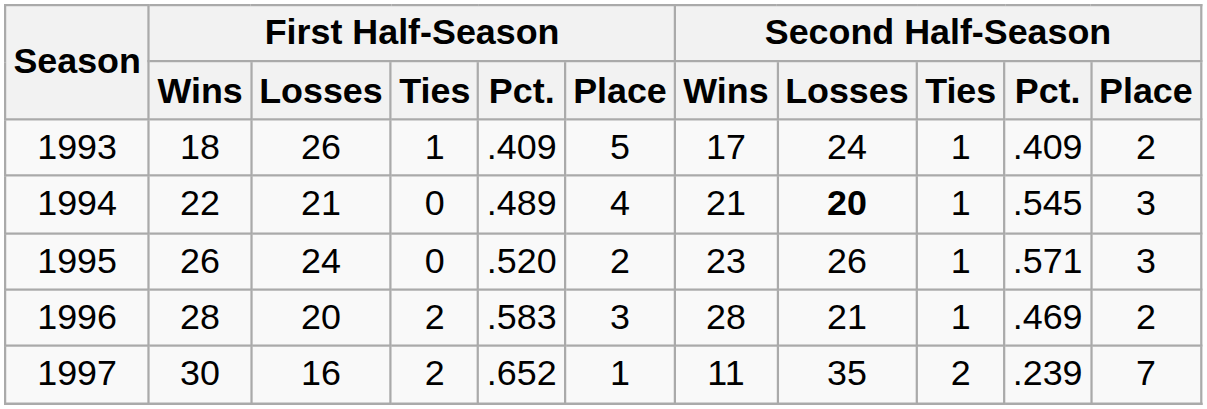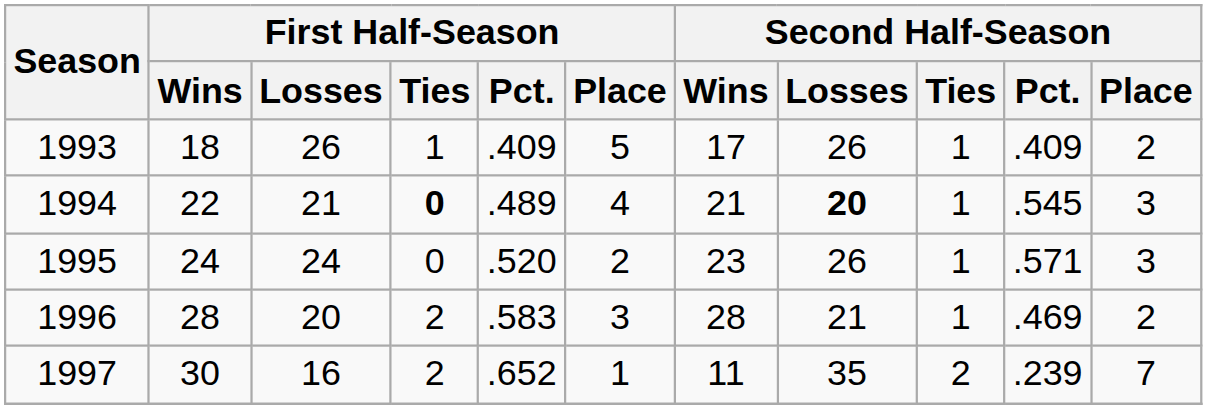 <table class=wikitable style="text-align:center">
 <tr>
 <th rowspan = "2">Season</th>
 <th colspan = "5">First Half-Season</th>
 <th colspan = "5">Second Half-Season</th>
 </tr>
 <tr>
 <th>Wins</th>
 <th>Losses</th>
 <th>Ties</th>
 <th>Pct.</th>
 <th>Place</th>
 <th>Wins</th>
 <th>Losses</th>
 <th>Ties</th>
 <th>Pct.</th>
 <th>Place</th>
 </tr>
 <tr>
 <td align="center">1993</td>
 <td align="center">18</td>
 <td align="center">26</td>
 <td align="center">1</td>
 <td align="center">.409</td>
 <td align="center">5</td>
 <td align="center">17</td>
-<td align="center">24</td>
+<td align="center">26</td>
 <td align="center">1</td>
 <td align="center">.409</td>
 <td align="center">2</td>
 </tr>
 <tr>
 <td align="center">1994</td>
 <td align="center">22</td>
 <td align="center">21</td>
-<td align="center">0</td>
+<td align="center"><strong>0</strong></td>
 <td align="center">.489</td>
 <td align="center">4</td>
 <td align="center">21</td>
 <td align="center"><strong>20</strong></td>
 <td align="center">1</td>
 <td align="center">.545</td>
 <td align="center">3</td>
 </tr>
 <tr>
 <td align="center">1995</td>
-<td align="center">26</td>
+<td align="center">24</td>
 <td align="center">24</td>
 <td align="center">0</td>
 <td align="center">.520</td>
 <td align="center">2</td>
 <td align="center">23</td>
 <td align="center">26</td>
 <td align="center">1</td>
 <td align="center">.571</td>
 <td align="center">3</td>
 </tr>
 <tr>
 <td align="center">1996</td>
 <td align="center">28</td>
 <td align="center">20</td>
 <td align="center">2</td>
 <td align="center">.583</td>
 <td align="center">3</td>
 <td align="center">28</td>
 <td align="center">21</td>
 <td align="center">1</td>
 <td align="center">.469</td>
 <td align="center">2</td>
 </tr>
 <tr>
 <td align="center">1997</td>
 <td align="center">30</td>
 <td align="center">16</td>
 <td align="center">2</td>
 <td align="center">.652</td>
 <td align="center">1</td>
 <td align="center">11</td>
 <td align="center">35</td>
 <td align="center">2</td>
 <td align="center">.239</td>
 <td align="center">7</td>
 </tr>
 <tr>
 </tr>
 </table>
